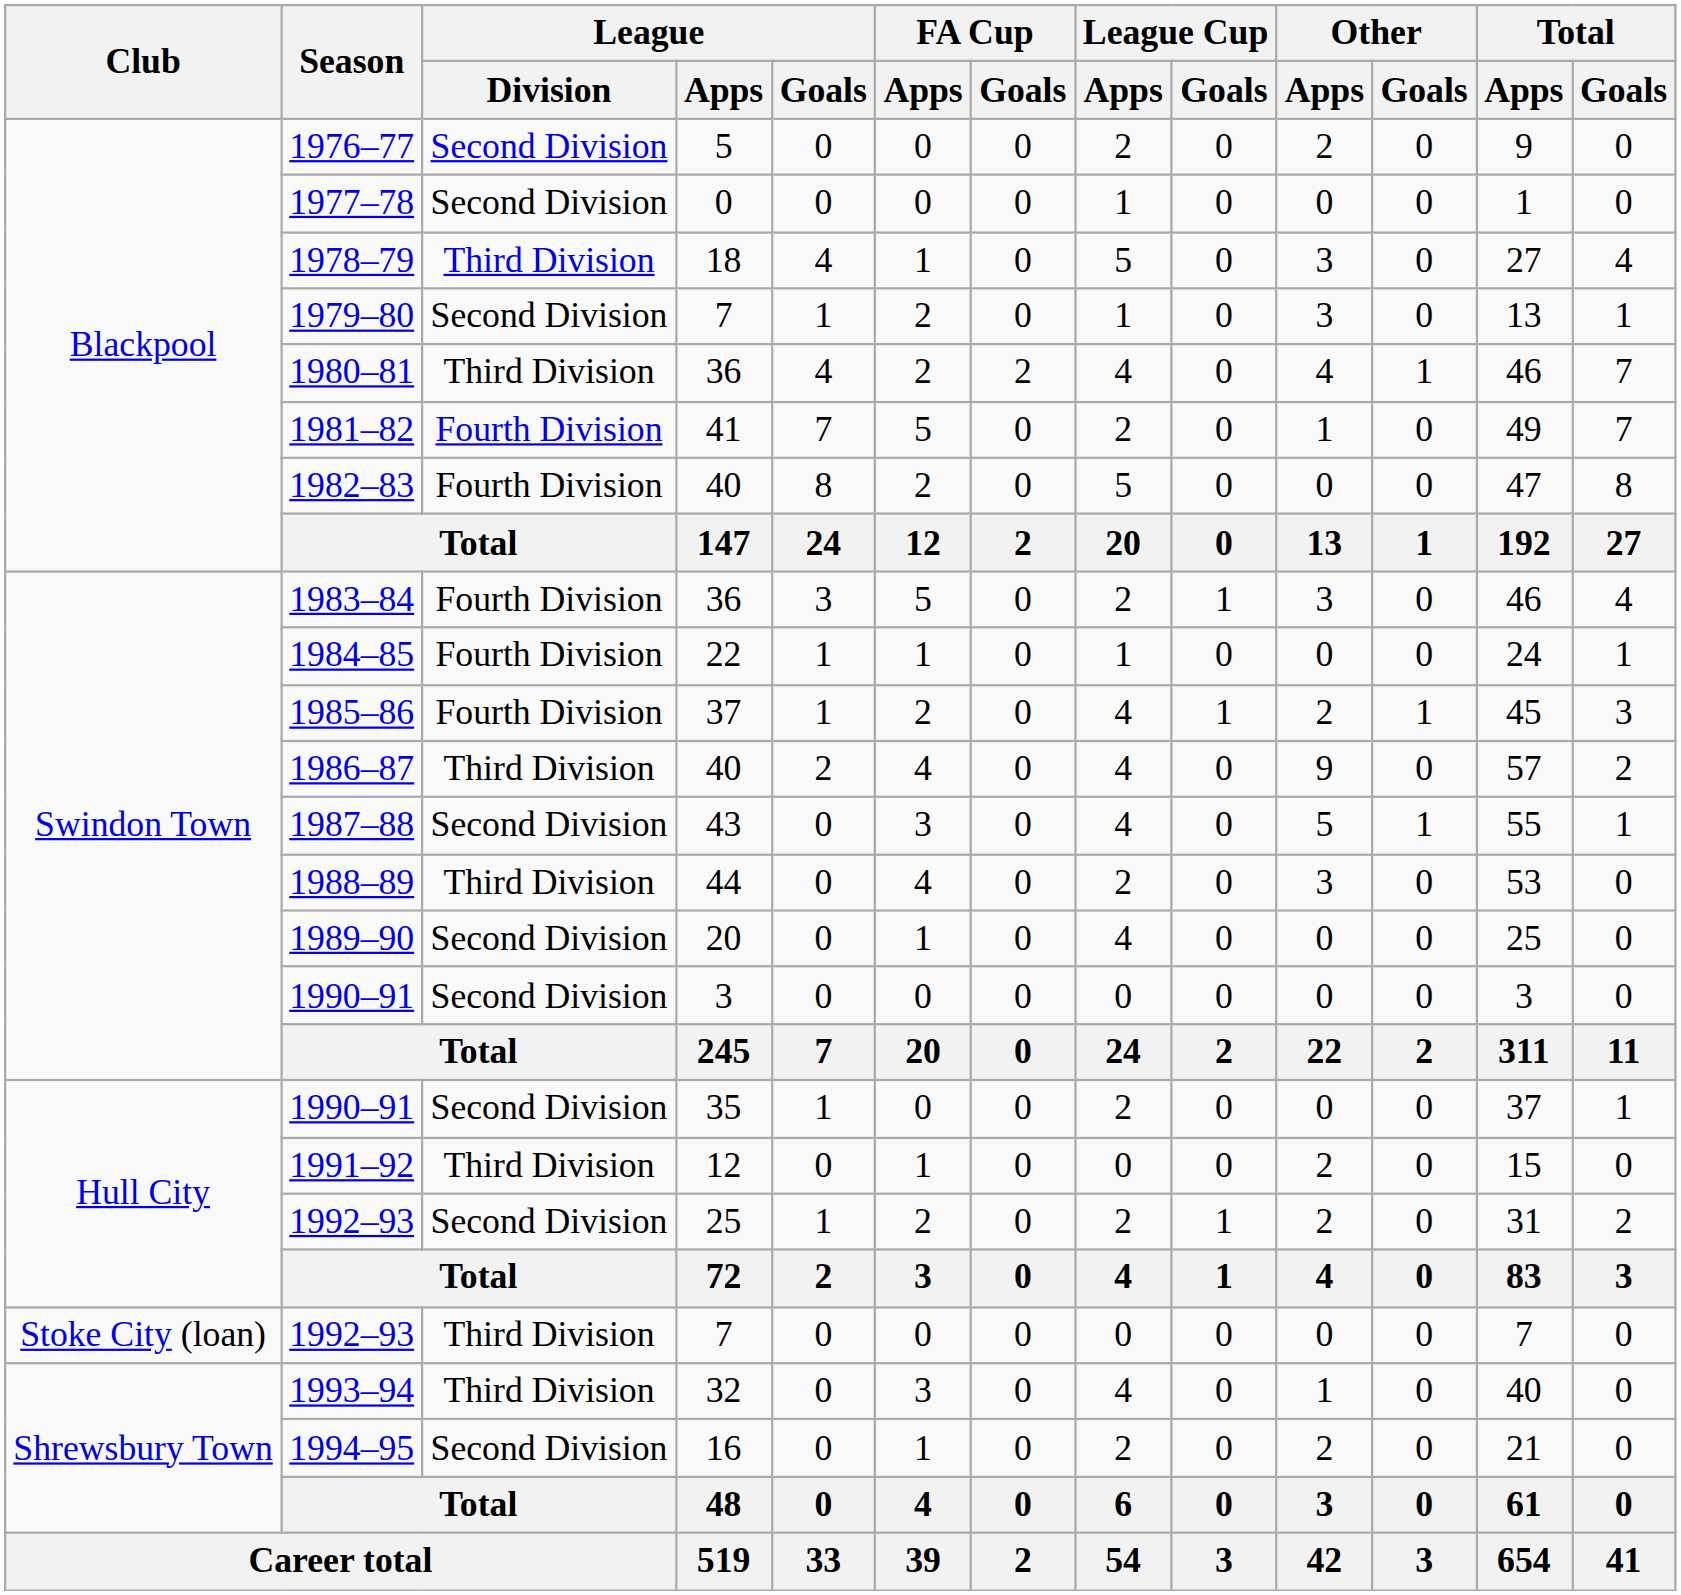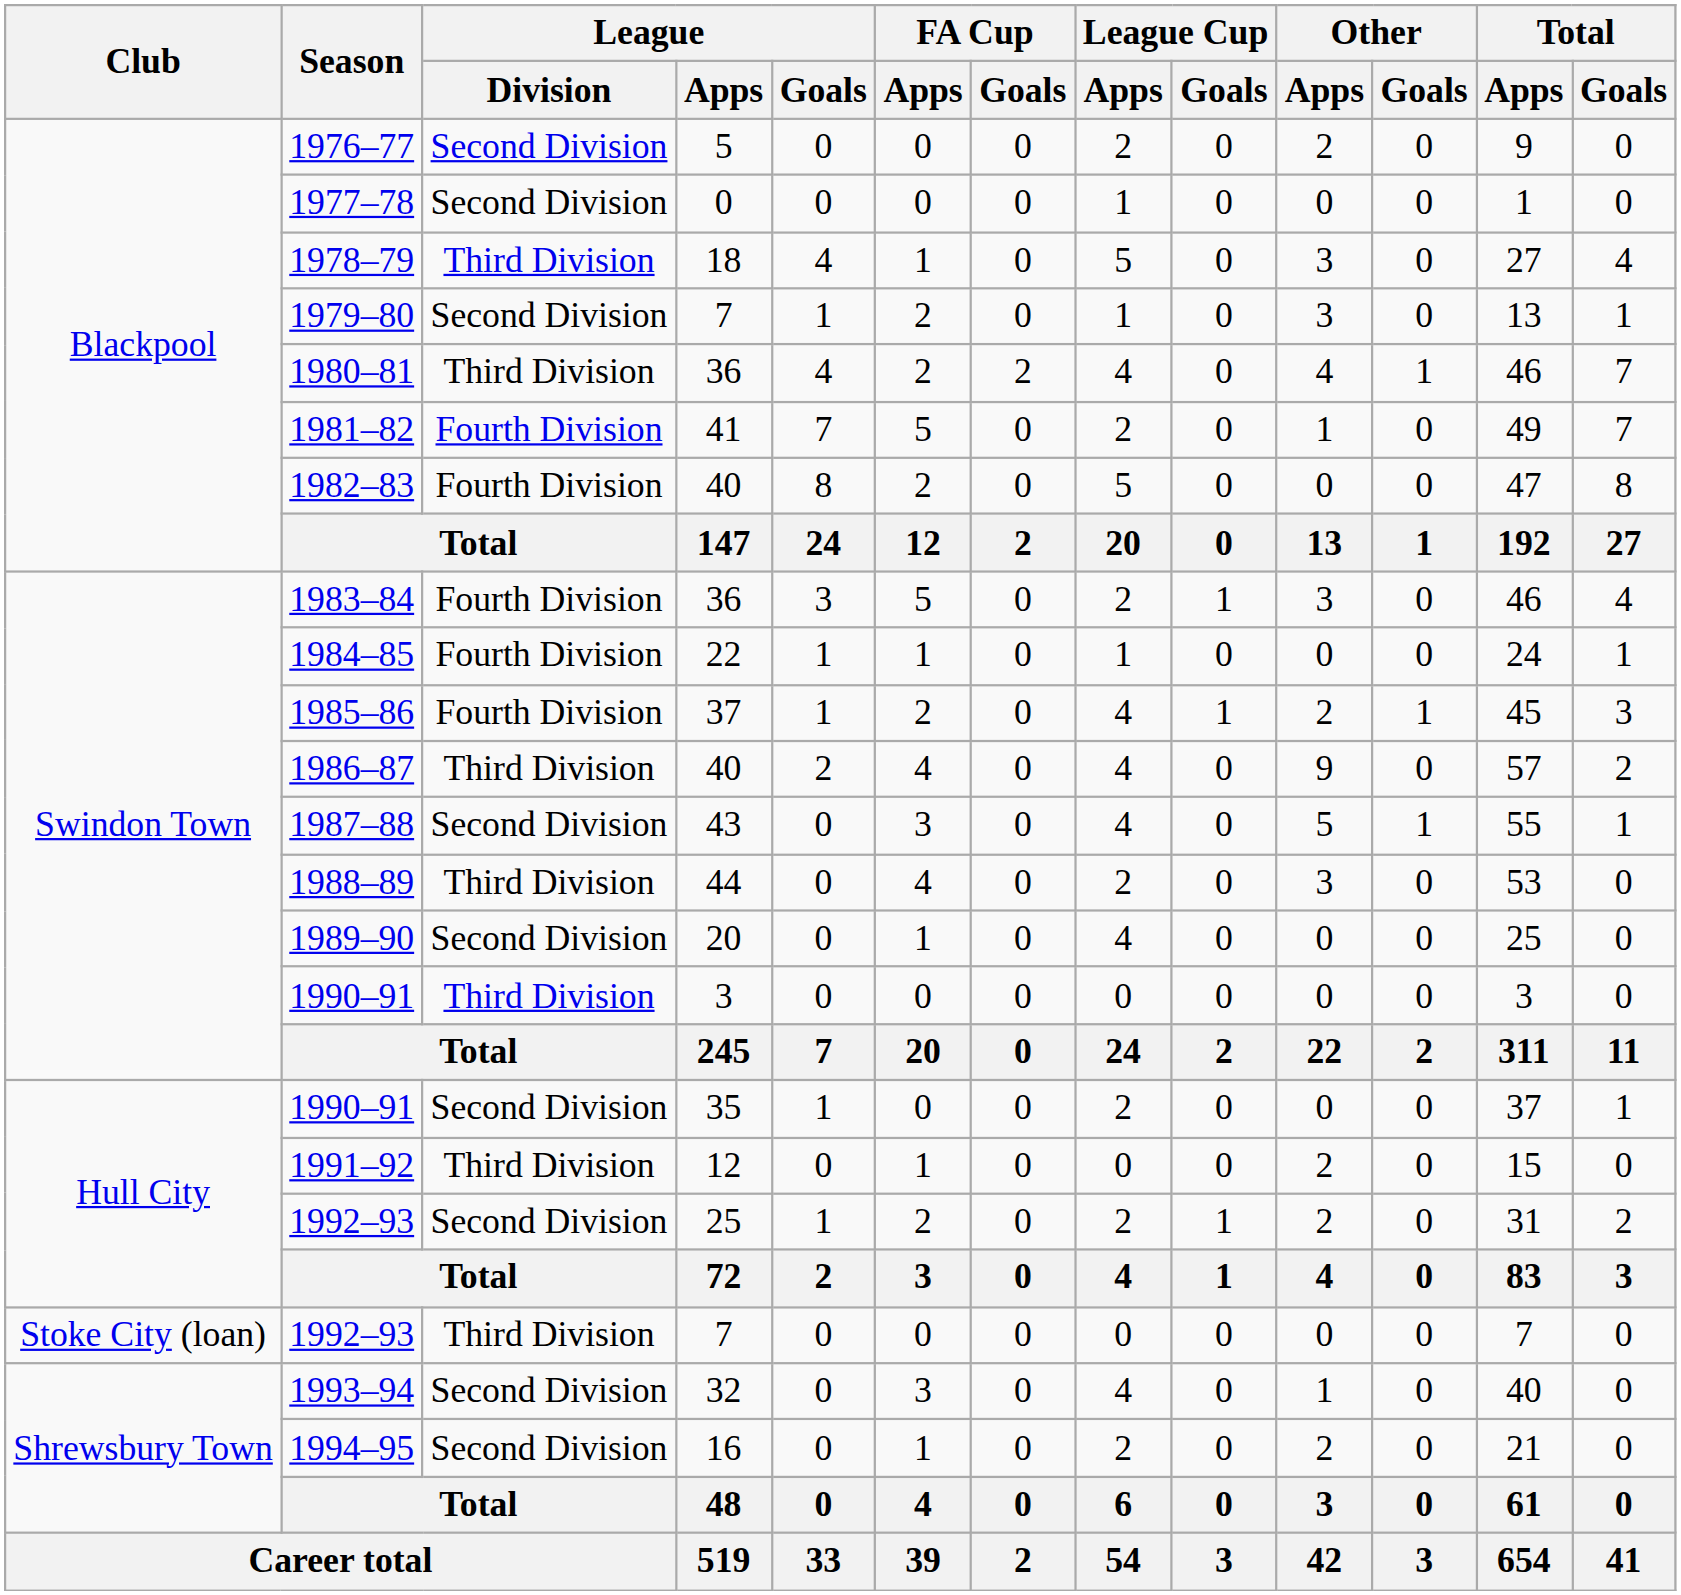 <table class="wikitable" style="text-align: center;">
 <tr>
 <th rowspan="2">Club</th>
 <th rowspan="2">Season</th>
 <th colspan="3">League</th>
 <th colspan="2">FA Cup</th>
 <th colspan="2">League Cup</th>
 <th colspan="2">Other</th>
 <th colspan="2">Total</th>
 </tr>
 <tr>
 <th>Division</th>
 <th>Apps</th>
 <th>Goals</th>
 <th>Apps</th>
 <th>Goals</th>
 <th>Apps</th>
 <th>Goals</th>
 <th>Apps</th>
 <th>Goals</th>
 <th>Apps</th>
 <th>Goals</th>
 </tr>
 <tr>
 <td rowspan="8"><a href='#'>Blackpool</a></td>
 <td><a href='#'>1976–77</a></td>
 <td><a href='#'>Second Division</a></td>
 <td>5</td>
 <td>0</td>
 <td>0</td>
 <td>0</td>
 <td>2</td>
 <td>0</td>
 <td>2</td>
 <td>0</td>
 <td>9</td>
 <td>0</td>
 </tr>
 <tr>
 <td><a href='#'>1977–78</a></td>
 <td>Second Division</td>
 <td>0</td>
 <td>0</td>
 <td>0</td>
 <td>0</td>
 <td>1</td>
 <td>0</td>
 <td>0</td>
 <td>0</td>
 <td>1</td>
 <td>0</td>
 </tr>
 <tr>
 <td><a href='#'>1978–79</a></td>
 <td><a href='#'>Third Division</a></td>
 <td>18</td>
 <td>4</td>
 <td>1</td>
 <td>0</td>
 <td>5</td>
 <td>0</td>
 <td>3</td>
 <td>0</td>
 <td>27</td>
 <td>4</td>
 </tr>
 <tr>
 <td><a href='#'>1979–80</a></td>
 <td>Second Division</td>
 <td>7</td>
 <td>1</td>
 <td>2</td>
 <td>0</td>
 <td>1</td>
 <td>0</td>
 <td>3</td>
 <td>0</td>
 <td>13</td>
 <td>1</td>
 </tr>
 <tr>
 <td><a href='#'>1980–81</a></td>
 <td>Third Division</td>
 <td>36</td>
 <td>4</td>
 <td>2</td>
 <td>2</td>
 <td>4</td>
 <td>0</td>
 <td>4</td>
 <td>1</td>
 <td>46</td>
 <td>7</td>
 </tr>
 <tr>
 <td><a href='#'>1981–82</a></td>
 <td><a href='#'>Fourth Division</a></td>
 <td>41</td>
 <td>7</td>
 <td>5</td>
 <td>0</td>
 <td>2</td>
 <td>0</td>
 <td>1</td>
 <td>0</td>
 <td>49</td>
 <td>7</td>
 </tr>
 <tr>
 <td><a href='#'>1982–83</a></td>
 <td>Fourth Division</td>
 <td>40</td>
 <td>8</td>
 <td>2</td>
 <td>0</td>
 <td>5</td>
 <td>0</td>
 <td>0</td>
 <td>0</td>
 <td>47</td>
 <td>8</td>
 </tr>
 <tr>
 <th colspan="2">Total</th>
 <th>147</th>
 <th>24</th>
 <th>12</th>
 <th>2</th>
 <th>20</th>
 <th>0</th>
 <th>13</th>
 <th>1</th>
 <th>192</th>
 <th>27</th>
 </tr>
 <tr>
 <td rowspan="9"><a href='#'>Swindon Town</a></td>
 <td><a href='#'>1983–84</a></td>
 <td>Fourth Division</td>
 <td>36</td>
 <td>3</td>
 <td>5</td>
 <td>0</td>
 <td>2</td>
 <td>1</td>
 <td>3</td>
 <td>0</td>
 <td>46</td>
 <td>4</td>
 </tr>
 <tr>
 <td><a href='#'>1984–85</a></td>
 <td>Fourth Division</td>
 <td>22</td>
 <td>1</td>
 <td>1</td>
 <td>0</td>
 <td>1</td>
 <td>0</td>
 <td>0</td>
 <td>0</td>
 <td>24</td>
 <td>1</td>
 </tr>
 <tr>
 <td><a href='#'>1985–86</a></td>
 <td>Fourth Division</td>
 <td>37</td>
 <td>1</td>
 <td>2</td>
 <td>0</td>
 <td>4</td>
 <td>1</td>
 <td>2</td>
 <td>1</td>
 <td>45</td>
 <td>3</td>
 </tr>
 <tr>
 <td><a href='#'>1986–87</a></td>
 <td>Third Division</td>
 <td>40</td>
 <td>2</td>
 <td>4</td>
 <td>0</td>
 <td>4</td>
 <td>0</td>
 <td>9</td>
 <td>0</td>
 <td>57</td>
 <td>2</td>
 </tr>
 <tr>
 <td><a href='#'>1987–88</a></td>
 <td>Second Division</td>
 <td>43</td>
 <td>0</td>
 <td>3</td>
 <td>0</td>
 <td>4</td>
 <td>0</td>
 <td>5</td>
 <td>1</td>
 <td>55</td>
 <td>1</td>
 </tr>
 <tr>
 <td><a href='#'>1988–89</a></td>
 <td>Third Division</td>
 <td>44</td>
 <td>0</td>
 <td>4</td>
 <td>0</td>
 <td>2</td>
 <td>0</td>
 <td>3</td>
 <td>0</td>
 <td>53</td>
 <td>0</td>
 </tr>
 <tr>
 <td><a href='#'>1989–90</a></td>
 <td>Second Division</td>
 <td>20</td>
 <td>0</td>
 <td>1</td>
 <td>0</td>
 <td>4</td>
 <td>0</td>
 <td>0</td>
 <td>0</td>
 <td>25</td>
 <td>0</td>
 </tr>
 <tr>
 <td><a href='#'>1990–91</a></td>
-<td>Second Division</td>
+<td><a href='#'>Third Division</a></td>
 <td>3</td>
 <td>0</td>
 <td>0</td>
 <td>0</td>
 <td>0</td>
 <td>0</td>
 <td>0</td>
 <td>0</td>
 <td>3</td>
 <td>0</td>
 </tr>
 <tr>
 <th colspan="2">Total</th>
 <th>245</th>
 <th>7</th>
 <th>20</th>
 <th>0</th>
 <th>24</th>
 <th>2</th>
 <th>22</th>
 <th>2</th>
 <th>311</th>
 <th>11</th>
 </tr>
 <tr>
 <td rowspan="4"><a href='#'>Hull City</a></td>
 <td><a href='#'>1990–91</a></td>
 <td>Second Division</td>
 <td>35</td>
 <td>1</td>
 <td>0</td>
 <td>0</td>
 <td>2</td>
 <td>0</td>
 <td>0</td>
 <td>0</td>
 <td>37</td>
 <td>1</td>
 </tr>
 <tr>
 <td><a href='#'>1991–92</a></td>
 <td>Third Division</td>
 <td>12</td>
 <td>0</td>
 <td>1</td>
 <td>0</td>
 <td>0</td>
 <td>0</td>
 <td>2</td>
 <td>0</td>
 <td>15</td>
 <td>0</td>
 </tr>
 <tr>
 <td><a href='#'>1992–93</a></td>
 <td>Second Division</td>
 <td>25</td>
 <td>1</td>
 <td>2</td>
 <td>0</td>
 <td>2</td>
 <td>1</td>
 <td>2</td>
 <td>0</td>
 <td>31</td>
 <td>2</td>
 </tr>
 <tr>
 <th colspan="2">Total</th>
 <th>72</th>
 <th>2</th>
 <th>3</th>
 <th>0</th>
 <th>4</th>
 <th>1</th>
 <th>4</th>
 <th>0</th>
 <th>83</th>
 <th>3</th>
 </tr>
 <tr>
 <td><a href='#'>Stoke City</a> (loan)</td>
 <td><a href='#'>1992–93</a></td>
 <td>Third Division</td>
 <td>7</td>
 <td>0</td>
 <td>0</td>
 <td>0</td>
 <td>0</td>
 <td>0</td>
 <td>0</td>
 <td>0</td>
 <td>7</td>
 <td>0</td>
 </tr>
 <tr>
 <td rowspan="3"><a href='#'>Shrewsbury Town</a></td>
 <td><a href='#'>1993–94</a></td>
-<td>Third Division</td>
+<td>Second Division</td>
 <td>32</td>
 <td>0</td>
 <td>3</td>
 <td>0</td>
 <td>4</td>
 <td>0</td>
 <td>1</td>
 <td>0</td>
 <td>40</td>
 <td>0</td>
 </tr>
 <tr>
 <td><a href='#'>1994–95</a></td>
 <td>Second Division</td>
 <td>16</td>
 <td>0</td>
 <td>1</td>
 <td>0</td>
 <td>2</td>
 <td>0</td>
 <td>2</td>
 <td>0</td>
 <td>21</td>
 <td>0</td>
 </tr>
 <tr>
 <th colspan="2">Total</th>
 <th>48</th>
 <th>0</th>
 <th>4</th>
 <th>0</th>
 <th>6</th>
 <th>0</th>
 <th>3</th>
 <th>0</th>
 <th>61</th>
 <th>0</th>
 </tr>
 <tr>
 <th colspan="3">Career total</th>
 <th>519</th>
 <th>33</th>
 <th>39</th>
 <th>2</th>
 <th>54</th>
 <th>3</th>
 <th>42</th>
 <th>3</th>
 <th>654</th>
 <th>41</th>
 </tr>
 </table>
